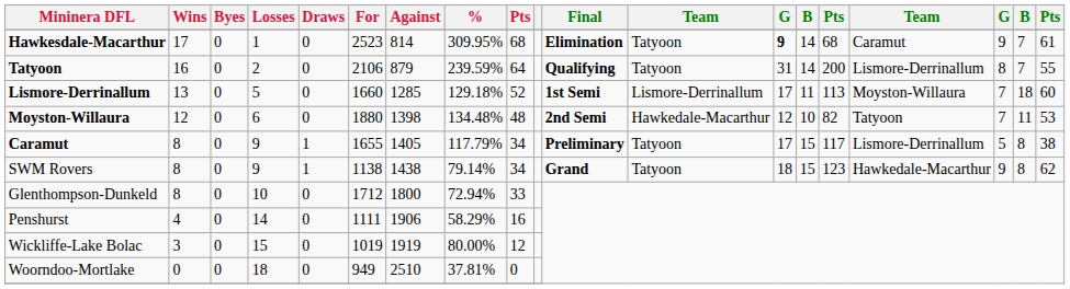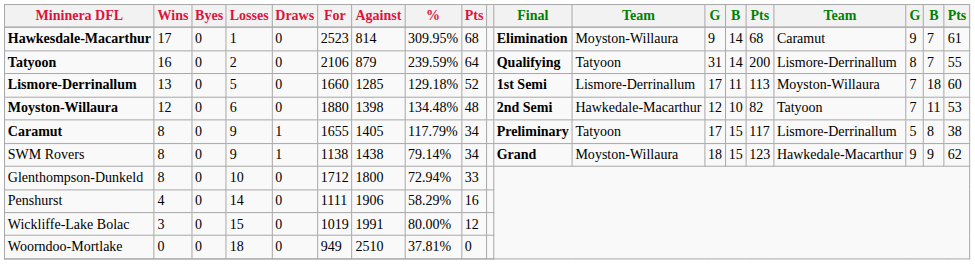 <table style="font-size: 85%; text-align: left;" class="wikitable">
 <tr>
 <th style="color:crimson">Mininera DFL</th>
 <th style="color:crimson">Wins</th>
 <th style="color:crimson">Byes</th>
 <th style="color:crimson">Losses</th>
 <th style="color:crimson">Draws</th>
 <th style="color:crimson">For</th>
 <th style="color:crimson">Against</th>
 <th style="color:crimson">%</th>
 <th style="color:crimson">Pts</th>
 <th></th>
 <th style="color:green">Final</th>
 <th style="color:green">Team</th>
 <th style="color:green">G</th>
 <th style="color:green">B</th>
 <th style="color:green">Pts</th>
 <th style="color:green">Team</th>
 <th style="color:green">G</th>
 <th style="color:green">B</th>
 <th style="color:green">Pts</th>
 </tr>
 <tr>
 </tr>
 <tr>
 </tr>
 <tr>
 <td><strong>	Hawkesdale-Macarthur	</strong></td>
 <td>17</td>
 <td>0</td>
 <td>1</td>
 <td>0</td>
 <td>2523</td>
 <td>814</td>
 <td>309.95%</td>
 <td>68</td>
 <td></td>
 <td><strong>Elimination</strong></td>
-<td>Tatyoon</td>
-<td><strong>9</strong></td>
+<td>Moyston-Willaura</td>
+<td>9</td>
 <td>14</td>
 <td>68</td>
 <td>Caramut</td>
 <td>9</td>
 <td>7</td>
 <td>61</td>
 </tr>
 <tr>
 <td><strong>	Tatyoon	</strong></td>
 <td>16</td>
 <td>0</td>
 <td>2</td>
 <td>0</td>
 <td>2106</td>
 <td>879</td>
 <td>239.59%</td>
 <td>64</td>
 <td></td>
 <td><strong>Qualifying</strong></td>
 <td>Tatyoon</td>
 <td>31</td>
 <td>14</td>
 <td>200</td>
 <td>Lismore-Derrinallum</td>
 <td>8</td>
 <td>7</td>
 <td>55</td>
 </tr>
 <tr>
 <td><strong>	Lismore-Derrinallum	</strong></td>
 <td>13</td>
 <td>0</td>
 <td>5</td>
 <td>0</td>
 <td>1660</td>
 <td>1285</td>
 <td>129.18%</td>
 <td>52</td>
 <td></td>
 <td><strong>1st Semi</strong></td>
 <td>Lismore-Derrinallum</td>
 <td>17</td>
 <td>11</td>
 <td>113</td>
 <td>Moyston-Willaura</td>
 <td>7</td>
 <td>18</td>
 <td>60</td>
 </tr>
 <tr>
 <td><strong>	Moyston-Willaura	</strong></td>
 <td>12</td>
 <td>0</td>
 <td>6</td>
 <td>0</td>
 <td>1880</td>
 <td>1398</td>
 <td>134.48%</td>
 <td>48</td>
 <td></td>
 <td><strong>2nd Semi</strong></td>
 <td>Hawkedale-Macarthur</td>
 <td>12</td>
 <td>10</td>
 <td>82</td>
 <td>Tatyoon</td>
 <td>7</td>
 <td>11</td>
 <td>53</td>
 </tr>
 <tr>
 <td><strong>	Caramut	</strong></td>
 <td>8</td>
 <td>0</td>
 <td>9</td>
 <td>1</td>
 <td>1655</td>
 <td>1405</td>
 <td>117.79%</td>
 <td>34</td>
 <td></td>
 <td><strong>Preliminary</strong></td>
 <td>Tatyoon</td>
 <td>17</td>
 <td>15</td>
 <td>117</td>
 <td>Lismore-Derrinallum</td>
 <td>5</td>
 <td>8</td>
 <td>38</td>
 </tr>
 <tr>
 <td>SWM Rovers</td>
 <td>8</td>
 <td>0</td>
 <td>9</td>
 <td>1</td>
 <td>1138</td>
 <td>1438</td>
 <td>79.14%</td>
 <td>34</td>
 <td></td>
 <td><strong>Grand</strong></td>
-<td>Tatyoon</td>
+<td>Moyston-Willaura</td>
 <td>18</td>
 <td>15</td>
 <td>123</td>
 <td>Hawkedale-Macarthur</td>
 <td>9</td>
-<td>8</td>
+<td>9</td>
 <td>62</td>
 </tr>
 <tr>
 <td>Glenthompson-Dunkeld</td>
 <td>8</td>
 <td>0</td>
 <td>10</td>
 <td>0</td>
 <td>1712</td>
 <td>1800</td>
 <td>72.94%</td>
 <td>33</td>
 <td></td>
 </tr>
 <tr>
 <td>Penshurst</td>
 <td>4</td>
 <td>0</td>
 <td>14</td>
 <td>0</td>
 <td>1111</td>
 <td>1906</td>
 <td>58.29%</td>
 <td>16</td>
 <td></td>
 </tr>
 <tr>
 <td>Wickliffe-Lake Bolac</td>
 <td>3</td>
 <td>0</td>
 <td>15</td>
 <td>0</td>
 <td>1019</td>
-<td>1919</td>
+<td>1991</td>
 <td>80.00%</td>
 <td>12</td>
 <td></td>
 </tr>
 <tr>
 <td>Woorndoo-Mortlake</td>
 <td>0</td>
 <td>0</td>
 <td>18</td>
 <td>0</td>
 <td>949</td>
 <td>2510</td>
 <td>37.81%</td>
 <td>0</td>
 <td></td>
 </tr>
 <tr>
 </tr>
 </table>
